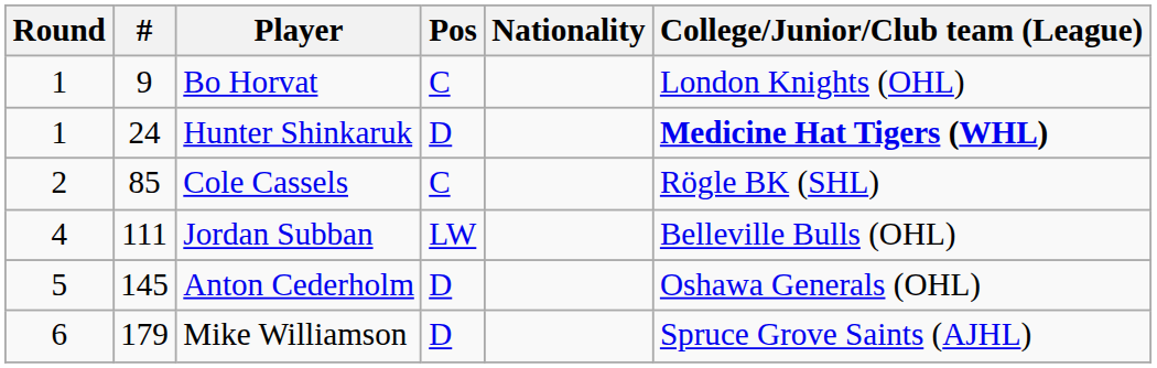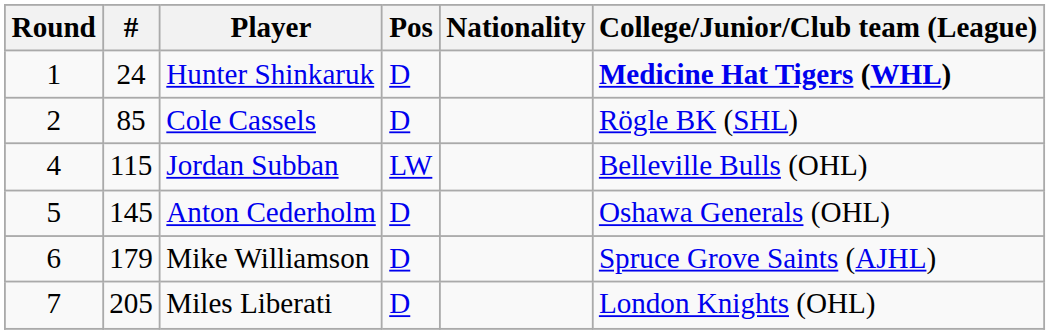 <table class="wikitable">
 <tr>
 <th>Round</th>
 <th>#</th>
 <th>Player</th>
 <th>Pos</th>
 <th>Nationality</th>
 <th>College/Junior/Club team (League)</th>
-</tr>
-<tr>
-<td align=center>1</td>
-<td align=center>9</td>
-<td><a href='#'>Bo Horvat</a></td>
-<td><a href='#'>C</a></td>
-<td></td>
-<td><a href='#'>London Knights</a> (<a href='#'>OHL</a>)</td>
 </tr>
 <tr>
 <td align=center>1</td>
 <td align=center>24</td>
 <td><a href='#'>Hunter Shinkaruk</a></td>
 <td><a href='#'>D</a></td>
 <td></td>
 <td><strong><a href='#'>Medicine Hat Tigers</a> (<a href='#'>WHL</a>)</strong></td>
 </tr>
 <tr>
 <td align=center>2</td>
 <td align=center>85</td>
 <td><a href='#'>Cole Cassels</a></td>
-<td><a href='#'>C</a></td>
+<td><a href='#'>D</a></td>
 <td></td>
 <td><a href='#'>Rögle BK</a> (<a href='#'>SHL</a>)</td>
 </tr>
 <tr>
 <td align=center>4</td>
-<td align=center>111</td>
+<td align=center>115</td>
 <td><a href='#'>Jordan Subban</a></td>
 <td><a href='#'>LW</a></td>
 <td></td>
 <td><a href='#'>Belleville Bulls</a> (OHL)</td>
 </tr>
 <tr>
 <td align=center>5</td>
 <td align=center>145</td>
 <td><a href='#'>Anton Cederholm</a></td>
 <td><a href='#'>D</a></td>
 <td></td>
 <td><a href='#'>Oshawa Generals</a> (OHL)</td>
 </tr>
 <tr>
 <td align=center>6</td>
 <td align=center>179</td>
 <td>Mike Williamson</td>
 <td><a href='#'>D</a></td>
 <td></td>
 <td><a href='#'>Spruce Grove Saints</a> (<a href='#'>AJHL</a>)</td>
 </tr>
+<tr>
+<td align=center>7</td>
+<td align=center>205</td>
+<td>Miles Liberati</td>
+<td><a href='#'>D</a></td>
+<td></td>
+<td><a href='#'>London Knights</a> (OHL)</td>
+</tr>
 </table>
